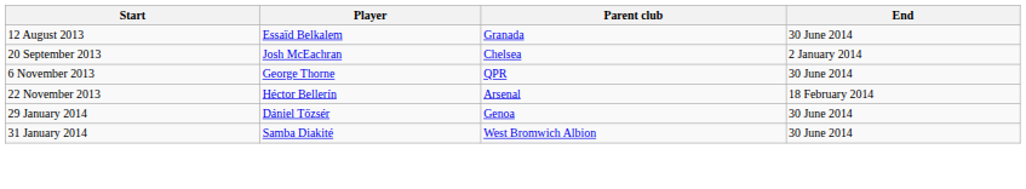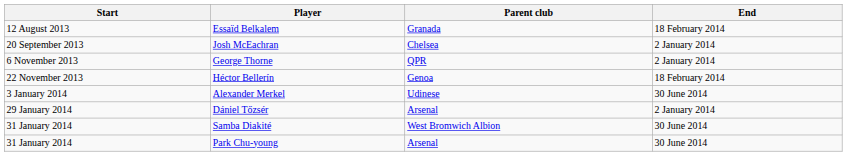 <table class="wikitable" style="text-align:center; font-size:95%;width:65%; text-align:left">
 <tr>
 <th>Start</th>
 <th>Player</th>
 <th>Parent club</th>
 <th>End</th>
 </tr>
 <tr>
 <td>12 August 2013</td>
 <td><a href='#'>Essaïd Belkalem</a></td>
 <td><a href='#'>Granada</a></td>
-<td>30 June 2014</td>
+<td>18 February 2014</td>
 </tr>
 <tr>
 <td>20 September 2013</td>
 <td><a href='#'>Josh McEachran</a></td>
 <td><a href='#'>Chelsea</a></td>
 <td>2 January 2014</td>
 </tr>
 <tr>
 <td>6 November 2013</td>
 <td><a href='#'>George Thorne</a></td>
 <td><a href='#'>QPR</a></td>
-<td>30 June 2014</td>
+<td>2 January 2014</td>
 </tr>
 <tr>
 <td>22 November 2013</td>
 <td><a href='#'>Héctor Bellerín</a></td>
-<td><a href='#'>Arsenal</a></td>
+<td><a href='#'>Genoa</a></td>
 <td>18 February 2014</td>
+</tr>
+<tr>
+<td>3 January 2014</td>
+<td><a href='#'>Alexander Merkel</a></td>
+<td><a href='#'>Udinese</a></td>
+<td>30 June 2014</td>
 </tr>
 <tr>
 <td>29 January 2014</td>
 <td><a href='#'>Dániel Tőzsér</a></td>
-<td><a href='#'>Genoa</a></td>
-<td>30 June 2014</td>
+<td><a href='#'>Arsenal</a></td>
+<td>2 January 2014</td>
 </tr>
 <tr>
 <td>31 January 2014</td>
 <td><a href='#'>Samba Diakité</a></td>
 <td><a href='#'>West Bromwich Albion</a></td>
 <td>30 June 2014</td>
 </tr>
+<tr>
+<td>31 January 2014</td>
+<td><a href='#'>Park Chu-young</a></td>
+<td><a href='#'>Arsenal</a></td>
+<td>30 June 2014</td>
+</tr>
 </table>
